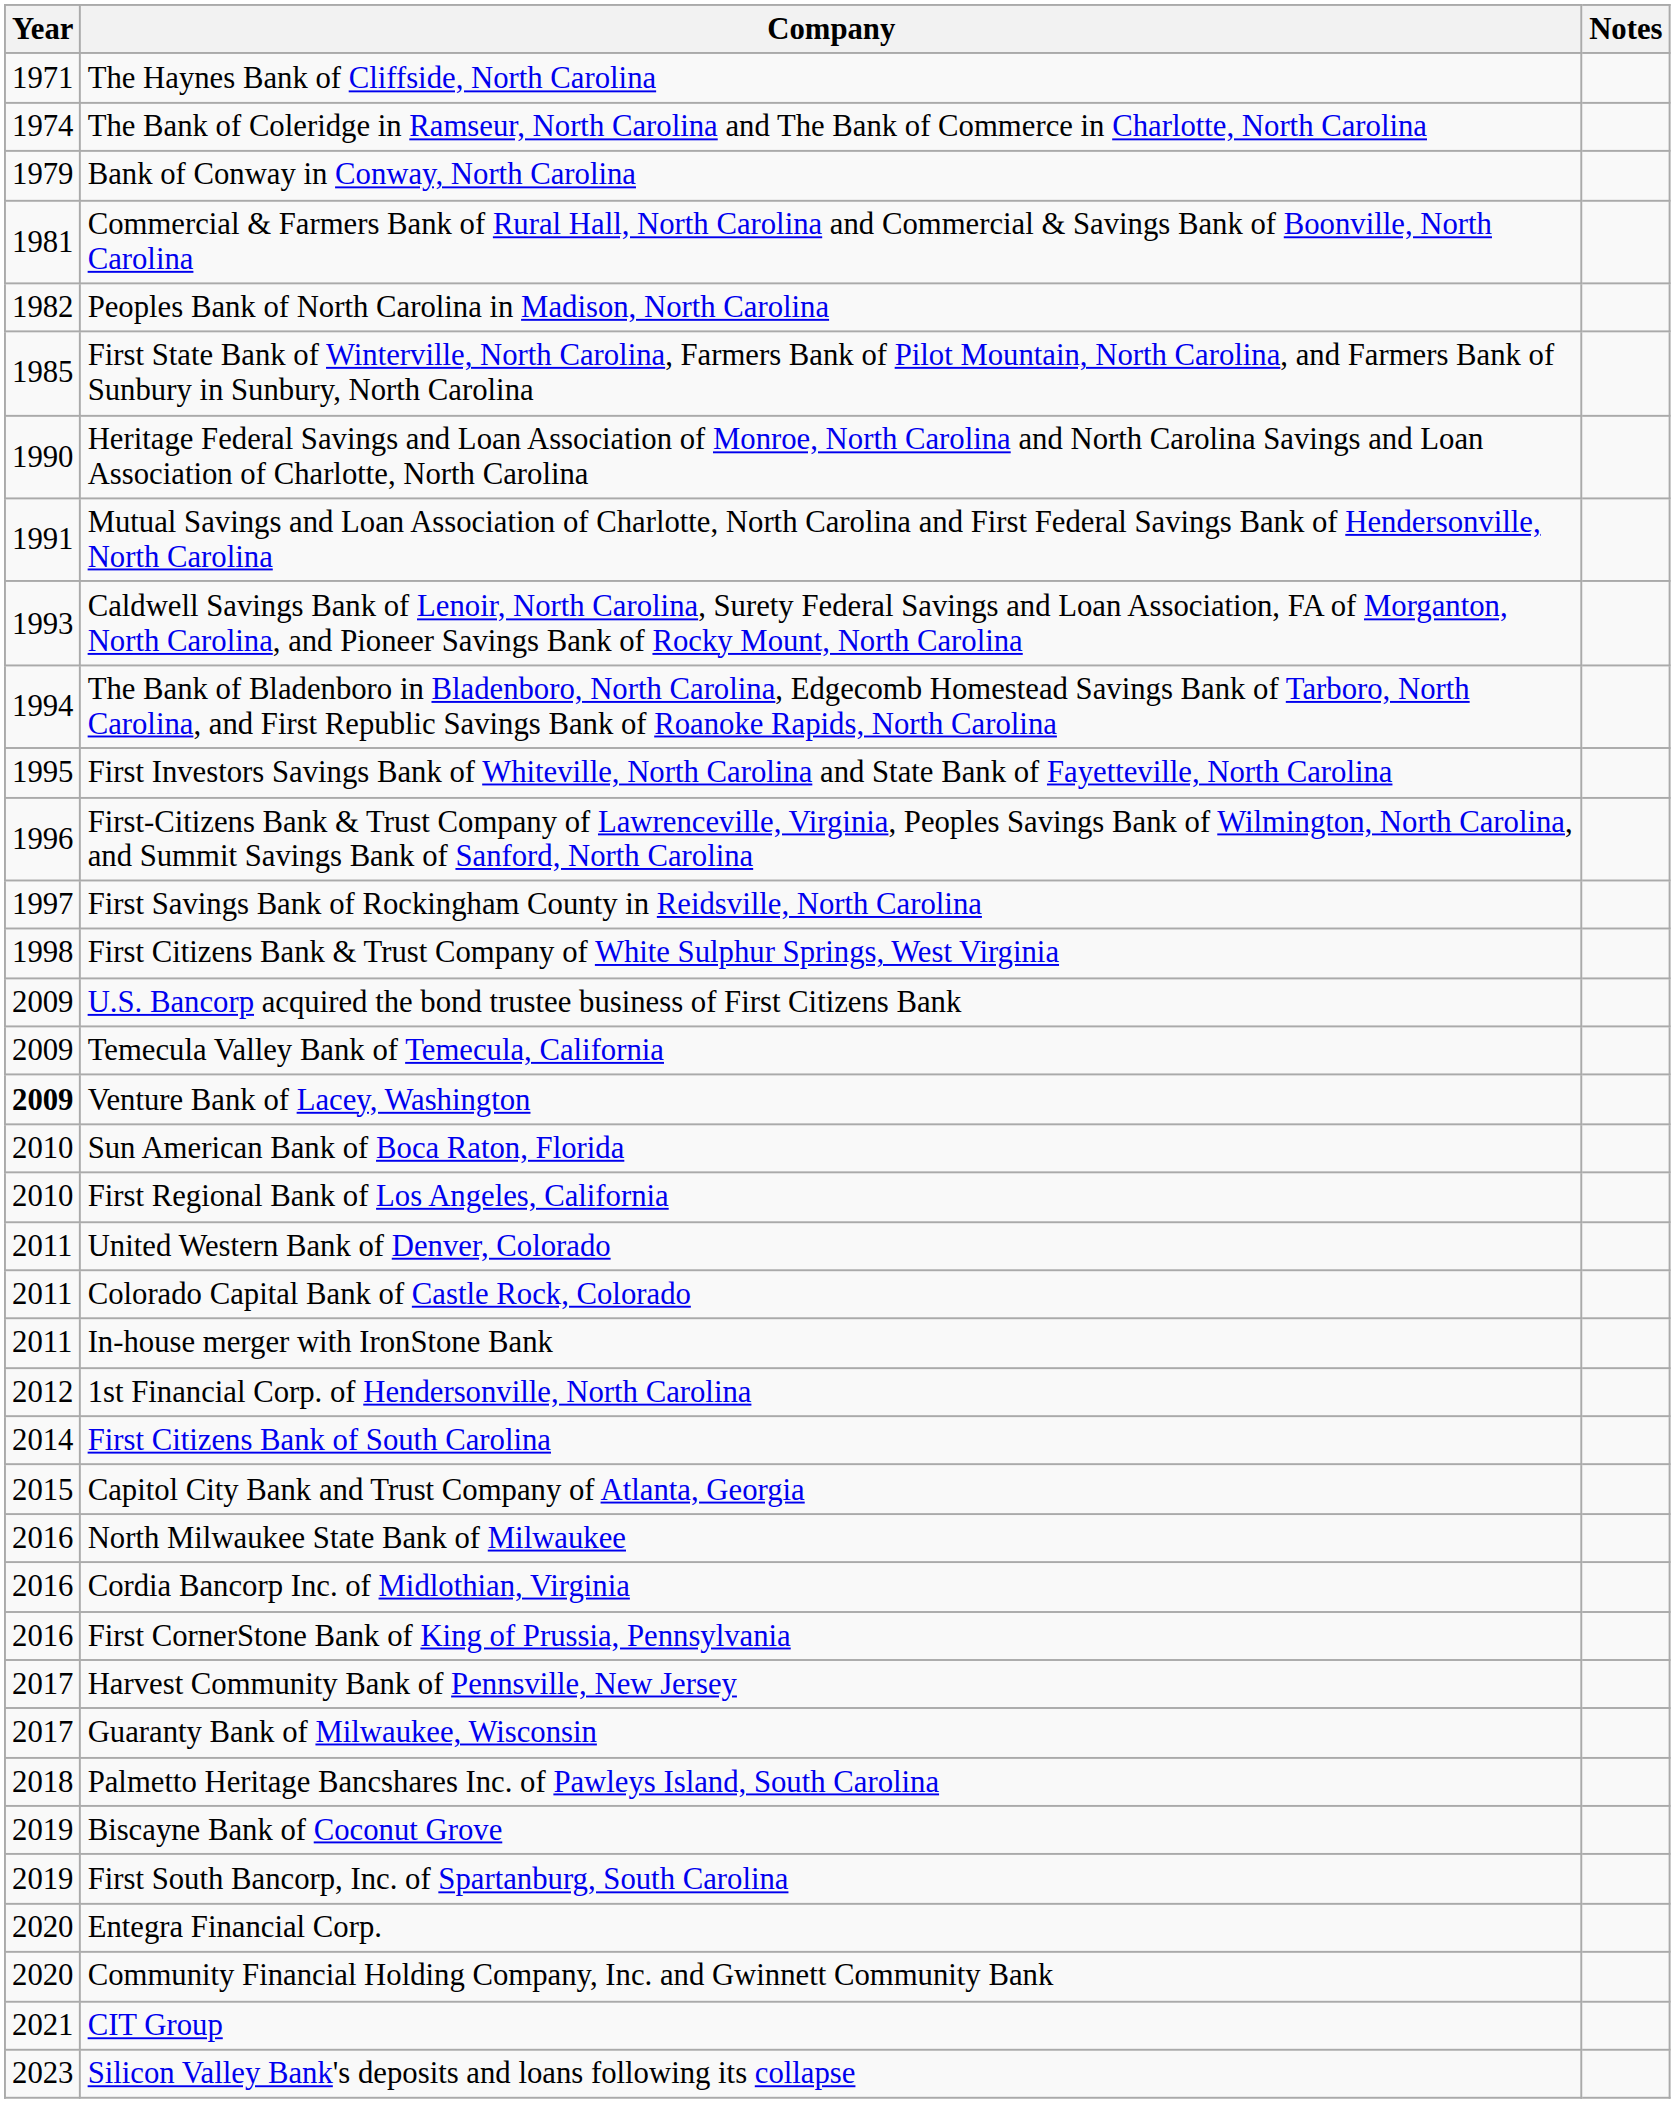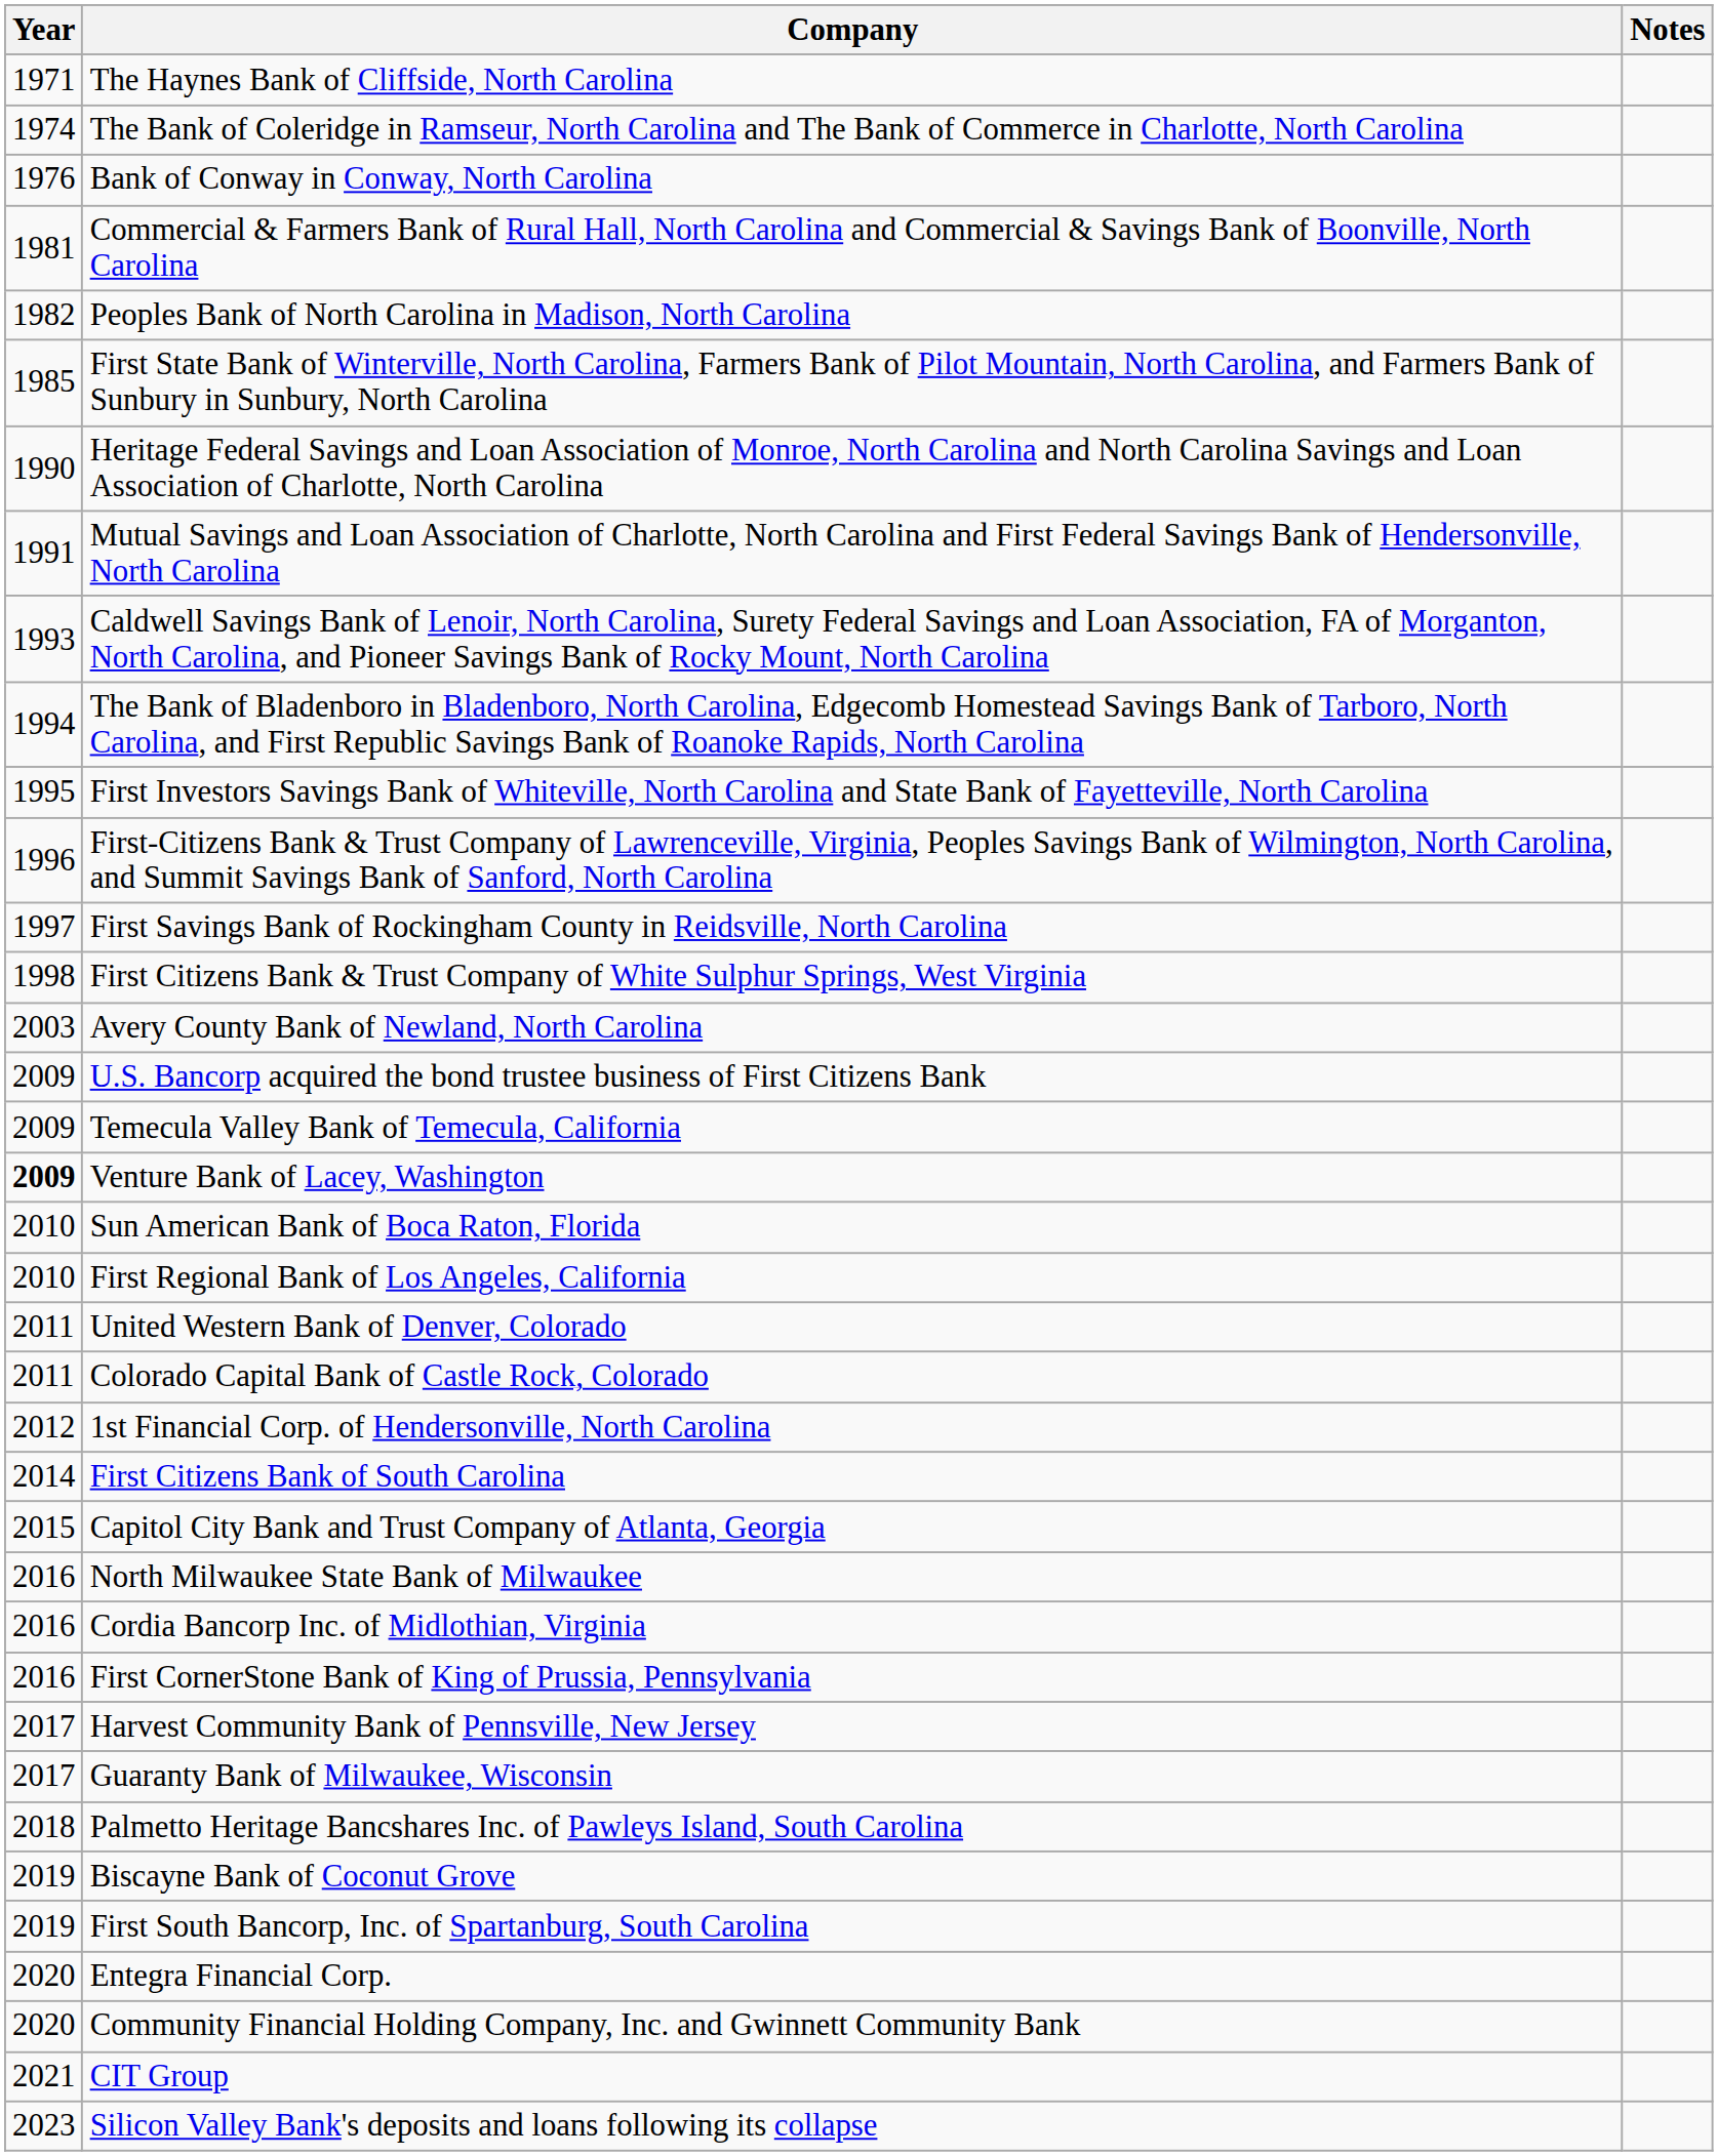 <table class="wikitable sortable">
 <tr>
 <th>Year</th>
 <th>Company</th>
 <th>Notes</th>
 </tr>
 <tr>
 <td>1971</td>
 <td>The Haynes Bank of <a href='#'>Cliffside, North Carolina</a></td>
 <td></td>
 </tr>
 <tr>
 <td>1974</td>
 <td>The Bank of Coleridge in <a href='#'>Ramseur, North Carolina</a> and The Bank of Commerce in <a href='#'>Charlotte, North Carolina</a></td>
 <td></td>
 </tr>
 <tr>
-<td>1979</td>
+<td>1976</td>
 <td>Bank of Conway in <a href='#'>Conway, North Carolina</a></td>
 <td></td>
 </tr>
 <tr>
 <td>1981</td>
 <td>Commercial & Farmers Bank of <a href='#'>Rural Hall, North Carolina</a> and Commercial & Savings Bank of <a href='#'>Boonville, North Carolina</a></td>
 <td></td>
 </tr>
 <tr>
 <td>1982</td>
 <td>Peoples Bank of North Carolina in <a href='#'>Madison, North Carolina</a></td>
 <td></td>
 </tr>
 <tr>
 <td>1985</td>
 <td>First State Bank of <a href='#'>Winterville, North Carolina</a>, Farmers Bank of <a href='#'>Pilot Mountain, North Carolina</a>, and Farmers Bank of Sunbury in Sunbury, North Carolina</td>
 <td></td>
 </tr>
 <tr>
 <td>1990</td>
 <td>Heritage Federal Savings and Loan Association of <a href='#'>Monroe, North Carolina</a> and North Carolina Savings and Loan Association of Charlotte, North Carolina</td>
 <td></td>
 </tr>
 <tr>
 <td>1991</td>
 <td>Mutual Savings and Loan Association of Charlotte, North Carolina and First Federal Savings Bank of <a href='#'>Hendersonville, North Carolina</a></td>
 <td></td>
 </tr>
 <tr>
 <td>1993</td>
 <td>Caldwell Savings Bank of <a href='#'>Lenoir, North Carolina</a>, Surety Federal Savings and Loan Association, FA of <a href='#'>Morganton, North Carolina</a>, and Pioneer Savings Bank of <a href='#'>Rocky Mount, North Carolina</a></td>
 <td></td>
 </tr>
 <tr>
 <td>1994</td>
 <td>The Bank of Bladenboro in <a href='#'>Bladenboro, North Carolina</a>, Edgecomb Homestead Savings Bank of <a href='#'>Tarboro, North Carolina</a>, and First Republic Savings Bank of <a href='#'>Roanoke Rapids, North Carolina</a></td>
 <td></td>
 </tr>
 <tr>
 <td>1995</td>
 <td>First Investors Savings Bank of <a href='#'>Whiteville, North Carolina</a> and State Bank of <a href='#'>Fayetteville, North Carolina</a></td>
 <td></td>
 </tr>
 <tr>
 <td>1996</td>
 <td>First-Citizens Bank & Trust Company of <a href='#'>Lawrenceville, Virginia</a>, Peoples Savings Bank of <a href='#'>Wilmington, North Carolina</a>, and Summit Savings Bank of <a href='#'>Sanford, North Carolina</a></td>
 <td></td>
 </tr>
 <tr>
 <td>1997</td>
 <td>First Savings Bank of Rockingham County in <a href='#'>Reidsville, North Carolina</a></td>
 <td></td>
 </tr>
 <tr>
 <td>1998</td>
 <td>First Citizens Bank & Trust Company of <a href='#'>White Sulphur Springs, West Virginia</a></td>
 <td></td>
 </tr>
 <tr>
+<td>2003</td>
+<td>Avery County Bank of <a href='#'>Newland, North Carolina</a></td>
+<td></td>
+</tr>
+<tr>
 <td>2009</td>
 <td><a href='#'>U.S. Bancorp</a> acquired the bond trustee business of First Citizens Bank</td>
 <td></td>
 </tr>
 <tr>
 <td>2009</td>
 <td>Temecula Valley Bank of <a href='#'>Temecula, California</a></td>
 <td></td>
 </tr>
 <tr>
 <td><strong>2009</strong></td>
 <td>Venture Bank of <a href='#'>Lacey, Washington</a></td>
 <td></td>
 </tr>
 <tr>
 <td>2010</td>
 <td>Sun American Bank of <a href='#'>Boca Raton, Florida</a></td>
 <td></td>
 </tr>
 <tr>
 <td>2010</td>
 <td>First Regional Bank of <a href='#'>Los Angeles, California</a></td>
 <td></td>
 </tr>
 <tr>
 <td>2011</td>
 <td>United Western Bank of <a href='#'>Denver, Colorado</a></td>
 <td></td>
 </tr>
 <tr>
 <td>2011</td>
 <td>Colorado Capital Bank of <a href='#'>Castle Rock, Colorado</a></td>
-<td></td>
-</tr>
-<tr>
-<td>2011</td>
-<td>In-house merger with IronStone Bank</td>
 <td></td>
 </tr>
 <tr>
 <td>2012</td>
 <td>1st Financial Corp. of <a href='#'>Hendersonville, North Carolina</a></td>
 <td></td>
 </tr>
 <tr>
 <td>2014</td>
 <td><a href='#'>First Citizens Bank of South Carolina</a></td>
 <td></td>
 </tr>
 <tr>
 <td>2015</td>
 <td>Capitol City Bank and Trust Company of <a href='#'>Atlanta, Georgia</a></td>
 <td></td>
 </tr>
 <tr>
 <td>2016</td>
 <td>North Milwaukee State Bank of <a href='#'>Milwaukee</a></td>
 <td></td>
 </tr>
 <tr>
 <td>2016</td>
 <td>Cordia Bancorp Inc. of <a href='#'>Midlothian, Virginia</a></td>
 <td></td>
 </tr>
 <tr>
 <td>2016</td>
 <td>First CornerStone Bank of <a href='#'>King of Prussia, Pennsylvania</a></td>
 <td></td>
 </tr>
 <tr>
 <td>2017</td>
 <td>Harvest Community Bank of <a href='#'>Pennsville, New Jersey</a></td>
 <td></td>
 </tr>
 <tr>
 <td>2017</td>
 <td>Guaranty Bank of <a href='#'>Milwaukee, Wisconsin</a></td>
 <td></td>
 </tr>
 <tr>
 <td>2018</td>
 <td>Palmetto Heritage Bancshares Inc. of <a href='#'>Pawleys Island, South Carolina</a></td>
 <td></td>
 </tr>
 <tr>
 <td>2019</td>
 <td>Biscayne Bank of <a href='#'>Coconut Grove</a></td>
 <td></td>
 </tr>
 <tr>
 <td>2019</td>
 <td>First South Bancorp, Inc. of <a href='#'>Spartanburg, South Carolina</a></td>
 <td></td>
 </tr>
 <tr>
 <td>2020</td>
 <td>Entegra Financial Corp.</td>
 <td></td>
 </tr>
 <tr>
 <td>2020</td>
 <td>Community Financial Holding Company, Inc. and Gwinnett Community Bank</td>
 <td></td>
 </tr>
 <tr>
 <td>2021</td>
 <td><a href='#'>CIT Group</a></td>
 <td></td>
 </tr>
 <tr>
 <td>2023</td>
 <td><a href='#'>Silicon Valley Bank</a>'s deposits and loans following its <a href='#'>collapse</a></td>
 <td></td>
 </tr>
 </table>
